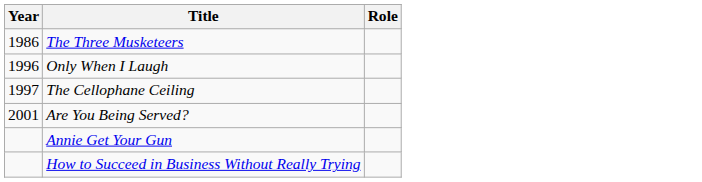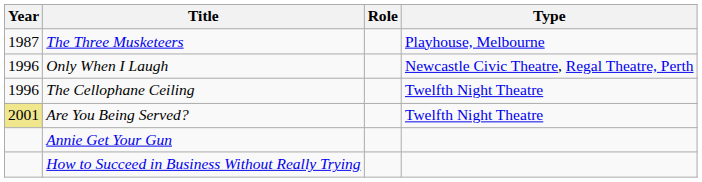 <table class="wikitable">
 <tr>
 <th>Year</th>
 <th>Title</th>
 <th>Role</th>
+<th>Type</th>
 </tr>
 <tr>
-<td>1986</td>
+<td>1987</td>
 <td><em><a href='#'>The Three Musketeers</a></em></td>
 <td></td>
+<td><a href='#'>Playhouse, Melbourne</a></td>
 </tr>
 <tr>
 <td>1996</td>
 <td><em>Only When I Laugh</em></td>
 <td></td>
+<td><a href='#'>Newcastle Civic Theatre</a>, <a href='#'>Regal Theatre, Perth </a></td>
 </tr>
 <tr>
-<td>1997</td>
+<td>1996</td>
 <td><em>The Cellophane Ceiling</em></td>
 <td></td>
+<td><a href='#'>Twelfth Night Theatre</a></td>
 </tr>
 <tr>
-<td>2001</td>
+<td style="background: khaki;">2001</td>
 <td><em>Are You Being Served?</em></td>
 <td></td>
+<td><a href='#'>Twelfth Night Theatre</a></td>
 </tr>
 <tr>
 <td></td>
 <td><em><a href='#'>Annie Get Your Gun</a></em></td>
+<td></td>
 <td></td>
 </tr>
 <tr>
 <td></td>
 <td><em><a href='#'>How to Succeed in Business Without Really Trying</a></em></td>
 <td></td>
+<td></td>
 </tr>
 </table>
